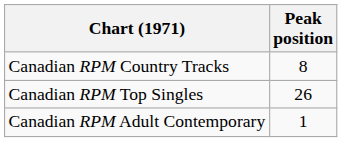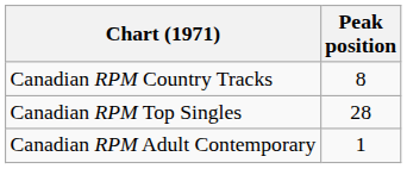 <table class="wikitable sortable">
 <tr>
 <th align="left">Chart (1971)</th>
 <th align="center">Peak<br>position</th>
 </tr>
 <tr>
 <td align="left">Canadian <em>RPM</em> Country Tracks</td>
 <td align="center">8</td>
 </tr>
 <tr>
 <td align="left">Canadian <em>RPM</em> Top Singles</td>
-<td align="center">26</td>
+<td align="center">28</td>
 </tr>
 <tr>
 <td align="left">Canadian <em>RPM</em> Adult Contemporary</td>
 <td align="center">1</td>
 </tr>
 </table>
